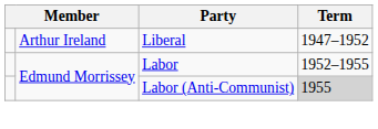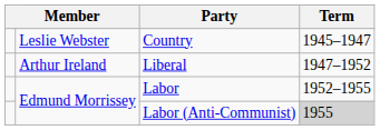 <table class="wikitable">
 <tr>
 <th colspan="2">Member</th>
 <th>Party</th>
 <th>Term</th>
+</tr>
+<tr>
+<td> </td>
+<td><a href='#'>Leslie Webster</a></td>
+<td><a href='#'>Country</a></td>
+<td>1945–1947</td>
 </tr>
 <tr>
 <td> </td>
 <td><a href='#'>Arthur Ireland</a></td>
 <td><a href='#'>Liberal</a></td>
 <td>1947–1952</td>
 </tr>
 <tr>
 <td> </td>
 <td rowspan=2><a href='#'>Edmund Morrissey</a></td>
 <td><a href='#'>Labor</a></td>
 <td>1952–1955</td>
 </tr>
 <tr>
 <td> </td>
 <td><a href='#'>Labor (Anti-Communist)</a></td>
 <td style="background: lightgrey;">1955</td>
 </tr>
 </table>
